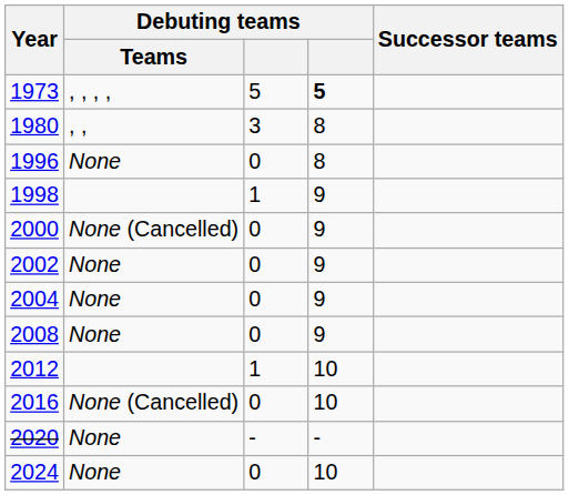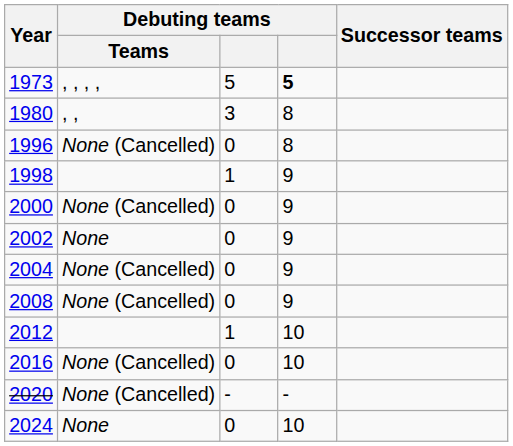 <table class="wikitable">
 <tr>
 <th rowspan=2>Year</th>
 <th colspan=3>Debuting teams</th>
 <th rowspan=2>Successor teams</th>
 </tr>
 <tr>
 <th>Teams</th>
 <th width=40></th>
 <th width=40></th>
 </tr>
 <tr>
 <td><a href='#'>1973</a></td>
 <td>, , , , </td>
 <td>5</td>
 <td><strong>5</strong></td>
 <td></td>
 </tr>
 <tr>
 <td><a href='#'>1980</a></td>
 <td>, , </td>
 <td>3</td>
 <td>8</td>
 <td></td>
 </tr>
 <tr>
 <td><a href='#'>1996</a></td>
-<td><em>None</em></td>
+<td><em>None</em> (Cancelled)</td>
 <td>0</td>
 <td>8</td>
 <td></td>
 </tr>
 <tr>
 <td><a href='#'>1998</a></td>
 <td></td>
 <td>1</td>
 <td>9</td>
 <td></td>
 </tr>
 <tr>
 <td><a href='#'>2000</a></td>
 <td><em>None</em> (Cancelled)</td>
 <td>0</td>
 <td>9</td>
 <td></td>
 </tr>
 <tr>
 <td><a href='#'>2002</a></td>
 <td><em>None</em></td>
 <td>0</td>
 <td>9</td>
 <td></td>
 </tr>
 <tr>
 <td><a href='#'>2004</a></td>
-<td><em>None</em></td>
+<td><em>None</em> (Cancelled)</td>
 <td>0</td>
 <td>9</td>
 <td></td>
 </tr>
 <tr>
 <td><a href='#'>2008</a></td>
-<td><em>None</em></td>
+<td><em>None</em> (Cancelled)</td>
 <td>0</td>
 <td>9</td>
 <td></td>
 </tr>
 <tr>
 <td><a href='#'>2012</a></td>
 <td></td>
 <td>1</td>
 <td>10</td>
 <td></td>
 </tr>
 <tr>
 <td><a href='#'>2016</a></td>
 <td><em>None</em> (Cancelled)</td>
 <td>0</td>
 <td>10</td>
 <td></td>
 </tr>
 <tr>
 <td><s><a href='#'>2020</a></s></td>
-<td><em>None</em></td>
+<td><em>None</em> (Cancelled)</td>
 <td>-</td>
 <td>-</td>
 <td></td>
 </tr>
 <tr>
 <td><a href='#'>2024</a></td>
 <td><em>None</em></td>
 <td>0</td>
 <td>10</td>
 <td></td>
 </tr>
 </table>
